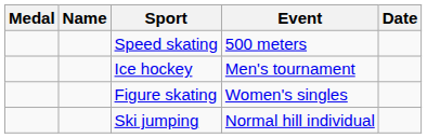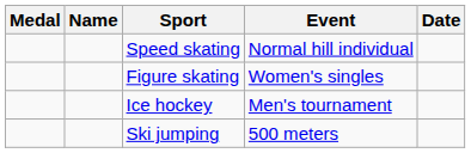 <table class="wikitable sortable" style=font-size:95%>
 <tr>
 <th>Medal</th>
 <th>Name</th>
 <th>Sport</th>
 <th>Event</th>
 <th>Date</th>
 </tr>
 <tr>
 <td></td>
 <td></td>
 <td><a href='#'>Speed skating</a></td>
-<td><a href='#'>500 meters</a></td>
+<td><a href='#'>Normal hill individual</a></td>
+<td></td>
+</tr>
+<tr>
+<td></td>
+<td></td>
+<td><a href='#'>Figure skating</a></td>
+<td><a href='#'>Women's singles</a></td>
 <td></td>
 </tr>
 <tr>
 <td></td>
 <td><br></td>
 <td><a href='#'>Ice hockey</a></td>
 <td><a href='#'>Men's tournament</a></td>
 <td></td>
 </tr>
 <tr>
 <td></td>
 <td></td>
-<td><a href='#'>Figure skating</a></td>
-<td><a href='#'>Women's singles</a></td>
-<td></td>
-</tr>
-<tr>
-<td></td>
-<td></td>
 <td><a href='#'>Ski jumping</a></td>
-<td><a href='#'>Normal hill individual</a></td>
+<td><a href='#'>500 meters</a></td>
 <td></td>
 </tr>
 </table>
